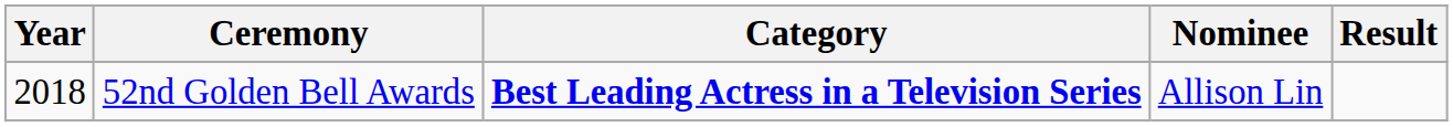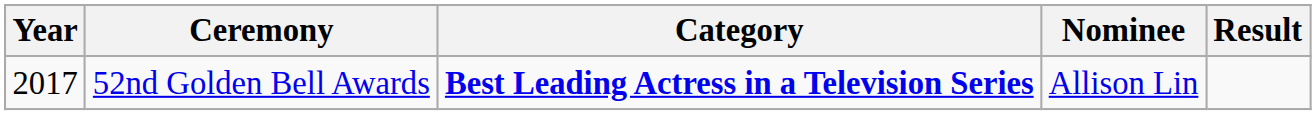 <table class="wikitable">
 <tr>
 <th>Year</th>
 <th>Ceremony</th>
 <th>Category</th>
 <th>Nominee</th>
 <th>Result</th>
 </tr>
 <tr>
-<td>2018</td>
+<td>2017</td>
 <td><a href='#'>52nd Golden Bell Awards</a></td>
 <td><strong><a href='#'>Best Leading Actress in a Television Series</a></strong></td>
 <td><a href='#'>Allison Lin</a></td>
 <td></td>
 </tr>
 </table>
